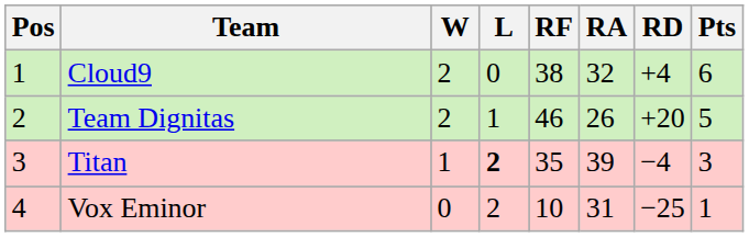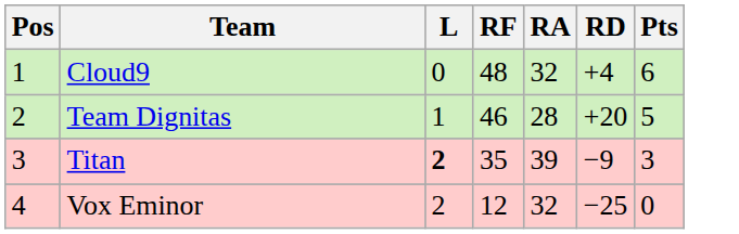 <table class="wikitable">
 <tr>
 <th width="20px">Pos</th>
 <th width="200px">Team</th>
-<th width="20px">W</th>
 <th width="20px">L</th>
 <th width="20px">RF</th>
 <th width="20px">RA</th>
 <th width="20px">RD</th>
 <th width="20px">Pts</th>
 </tr>
 <tr style="background: #D0F0C0;">
 <td>1</td>
 <td><a href='#'>Cloud9</a></td>
-<td>2</td>
 <td>0</td>
-<td>38</td>
+<td>48</td>
 <td>32</td>
 <td>+4</td>
 <td>6</td>
 </tr>
 <tr style="background: #D0F0C0;">
 <td>2</td>
 <td><a href='#'>Team Dignitas</a></td>
-<td>2</td>
 <td>1</td>
 <td>46</td>
-<td>26</td>
+<td>28</td>
 <td>+20</td>
 <td>5</td>
 </tr>
 <tr style="background: #FFCCCC;">
 <td>3</td>
 <td><a href='#'>Titan</a></td>
-<td>1</td>
 <td><strong>2</strong></td>
 <td>35</td>
 <td>39</td>
-<td>−4</td>
+<td>−9</td>
 <td>3</td>
 </tr>
 <tr style="background: #FFCCCC;">
 <td>4</td>
 <td>Vox Eminor</td>
+<td>2</td>
+<td>12</td>
+<td>32</td>
+<td>−25</td>
 <td>0</td>
-<td>2</td>
-<td>10</td>
-<td>31</td>
-<td>−25</td>
-<td>1</td>
 </tr>
 </table>
